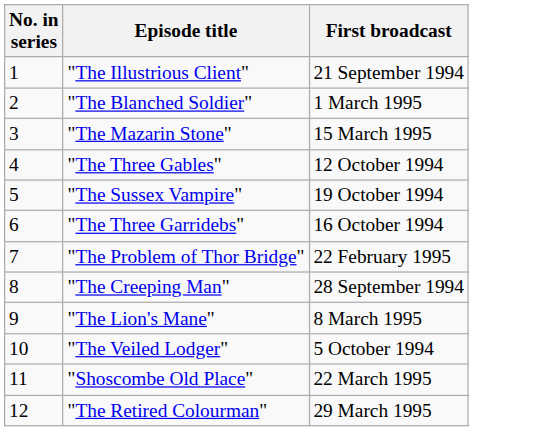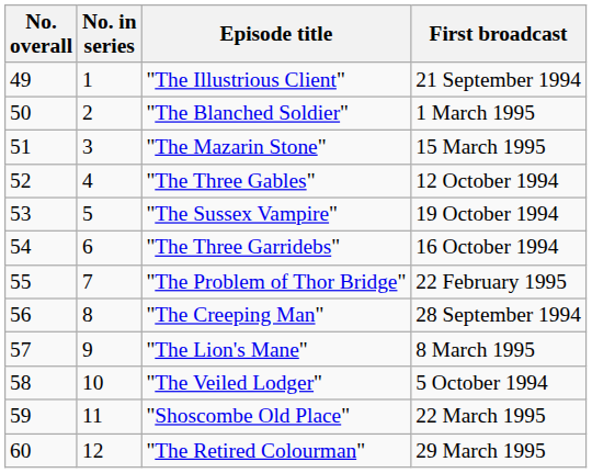 <table class="wikitable">
 <tr>
+<th>No.<br>overall</th>
 <th>No. in<br>series</th>
 <th>Episode title</th>
 <th>First broadcast</th>
 </tr>
 <tr>
+<td>49</td>
 <td>1</td>
 <td>"<a href='#'>The Illustrious Client</a>"</td>
 <td>21 September 1994</td>
 </tr>
 <tr>
+<td>50</td>
 <td>2</td>
 <td>"<a href='#'>The Blanched Soldier</a>"</td>
 <td>1 March 1995</td>
 </tr>
 <tr>
+<td>51</td>
 <td>3</td>
 <td>"<a href='#'>The Mazarin Stone</a>"</td>
 <td>15 March 1995</td>
 </tr>
 <tr>
+<td>52</td>
 <td>4</td>
 <td>"<a href='#'>The Three Gables</a>"</td>
 <td>12 October 1994</td>
 </tr>
 <tr>
+<td>53</td>
 <td>5</td>
 <td>"<a href='#'>The Sussex Vampire</a>"</td>
 <td>19 October 1994</td>
 </tr>
 <tr>
+<td>54</td>
 <td>6</td>
 <td>"<a href='#'>The Three Garridebs</a>"</td>
 <td>16 October 1994</td>
 </tr>
 <tr>
+<td>55</td>
 <td>7</td>
 <td>"<a href='#'>The Problem of Thor Bridge</a>"</td>
 <td>22 February 1995</td>
 </tr>
 <tr>
+<td>56</td>
 <td>8</td>
 <td>"<a href='#'>The Creeping Man</a>"</td>
 <td>28 September 1994</td>
 </tr>
 <tr>
+<td>57</td>
 <td>9</td>
 <td>"<a href='#'>The Lion's Mane</a>"</td>
 <td>8 March 1995</td>
 </tr>
 <tr>
+<td>58</td>
 <td>10</td>
 <td>"<a href='#'>The Veiled Lodger</a>"</td>
 <td>5 October 1994</td>
 </tr>
 <tr>
+<td>59</td>
 <td>11</td>
 <td>"<a href='#'>Shoscombe Old Place</a>"</td>
 <td>22 March 1995</td>
 </tr>
 <tr>
+<td>60</td>
 <td>12</td>
 <td>"<a href='#'>The Retired Colourman</a>"</td>
 <td>29 March 1995</td>
 </tr>
 </table>
